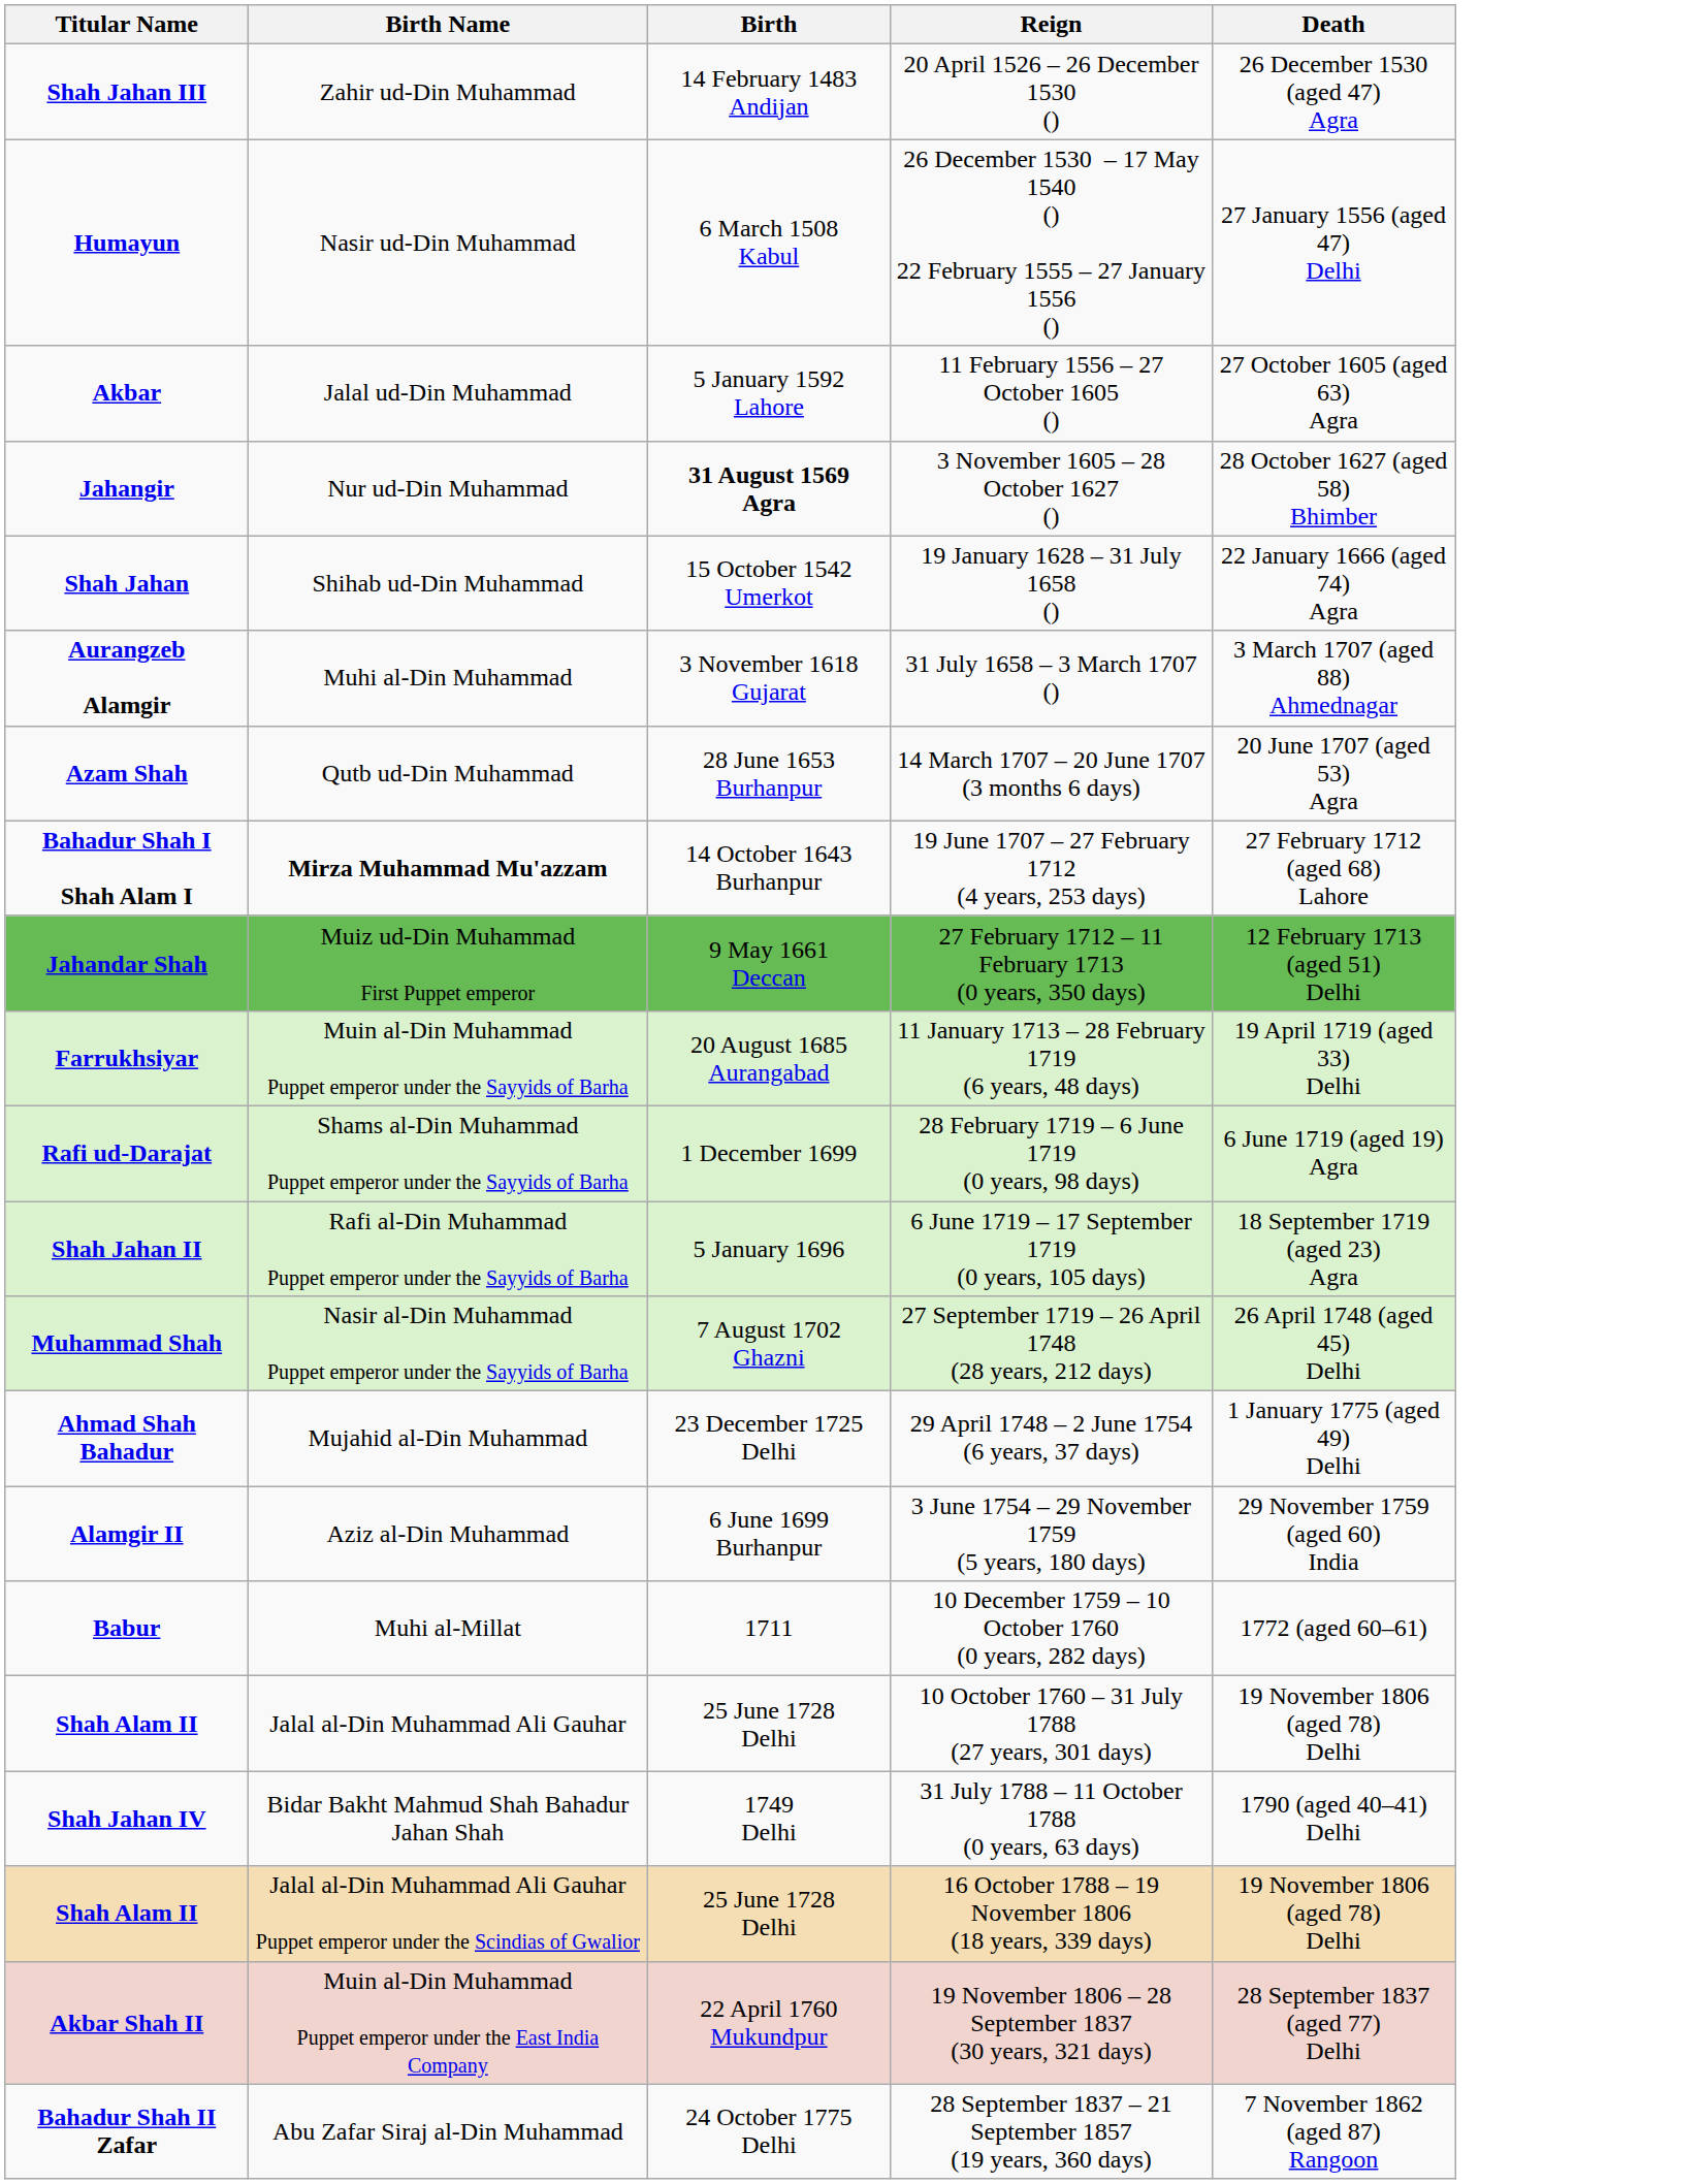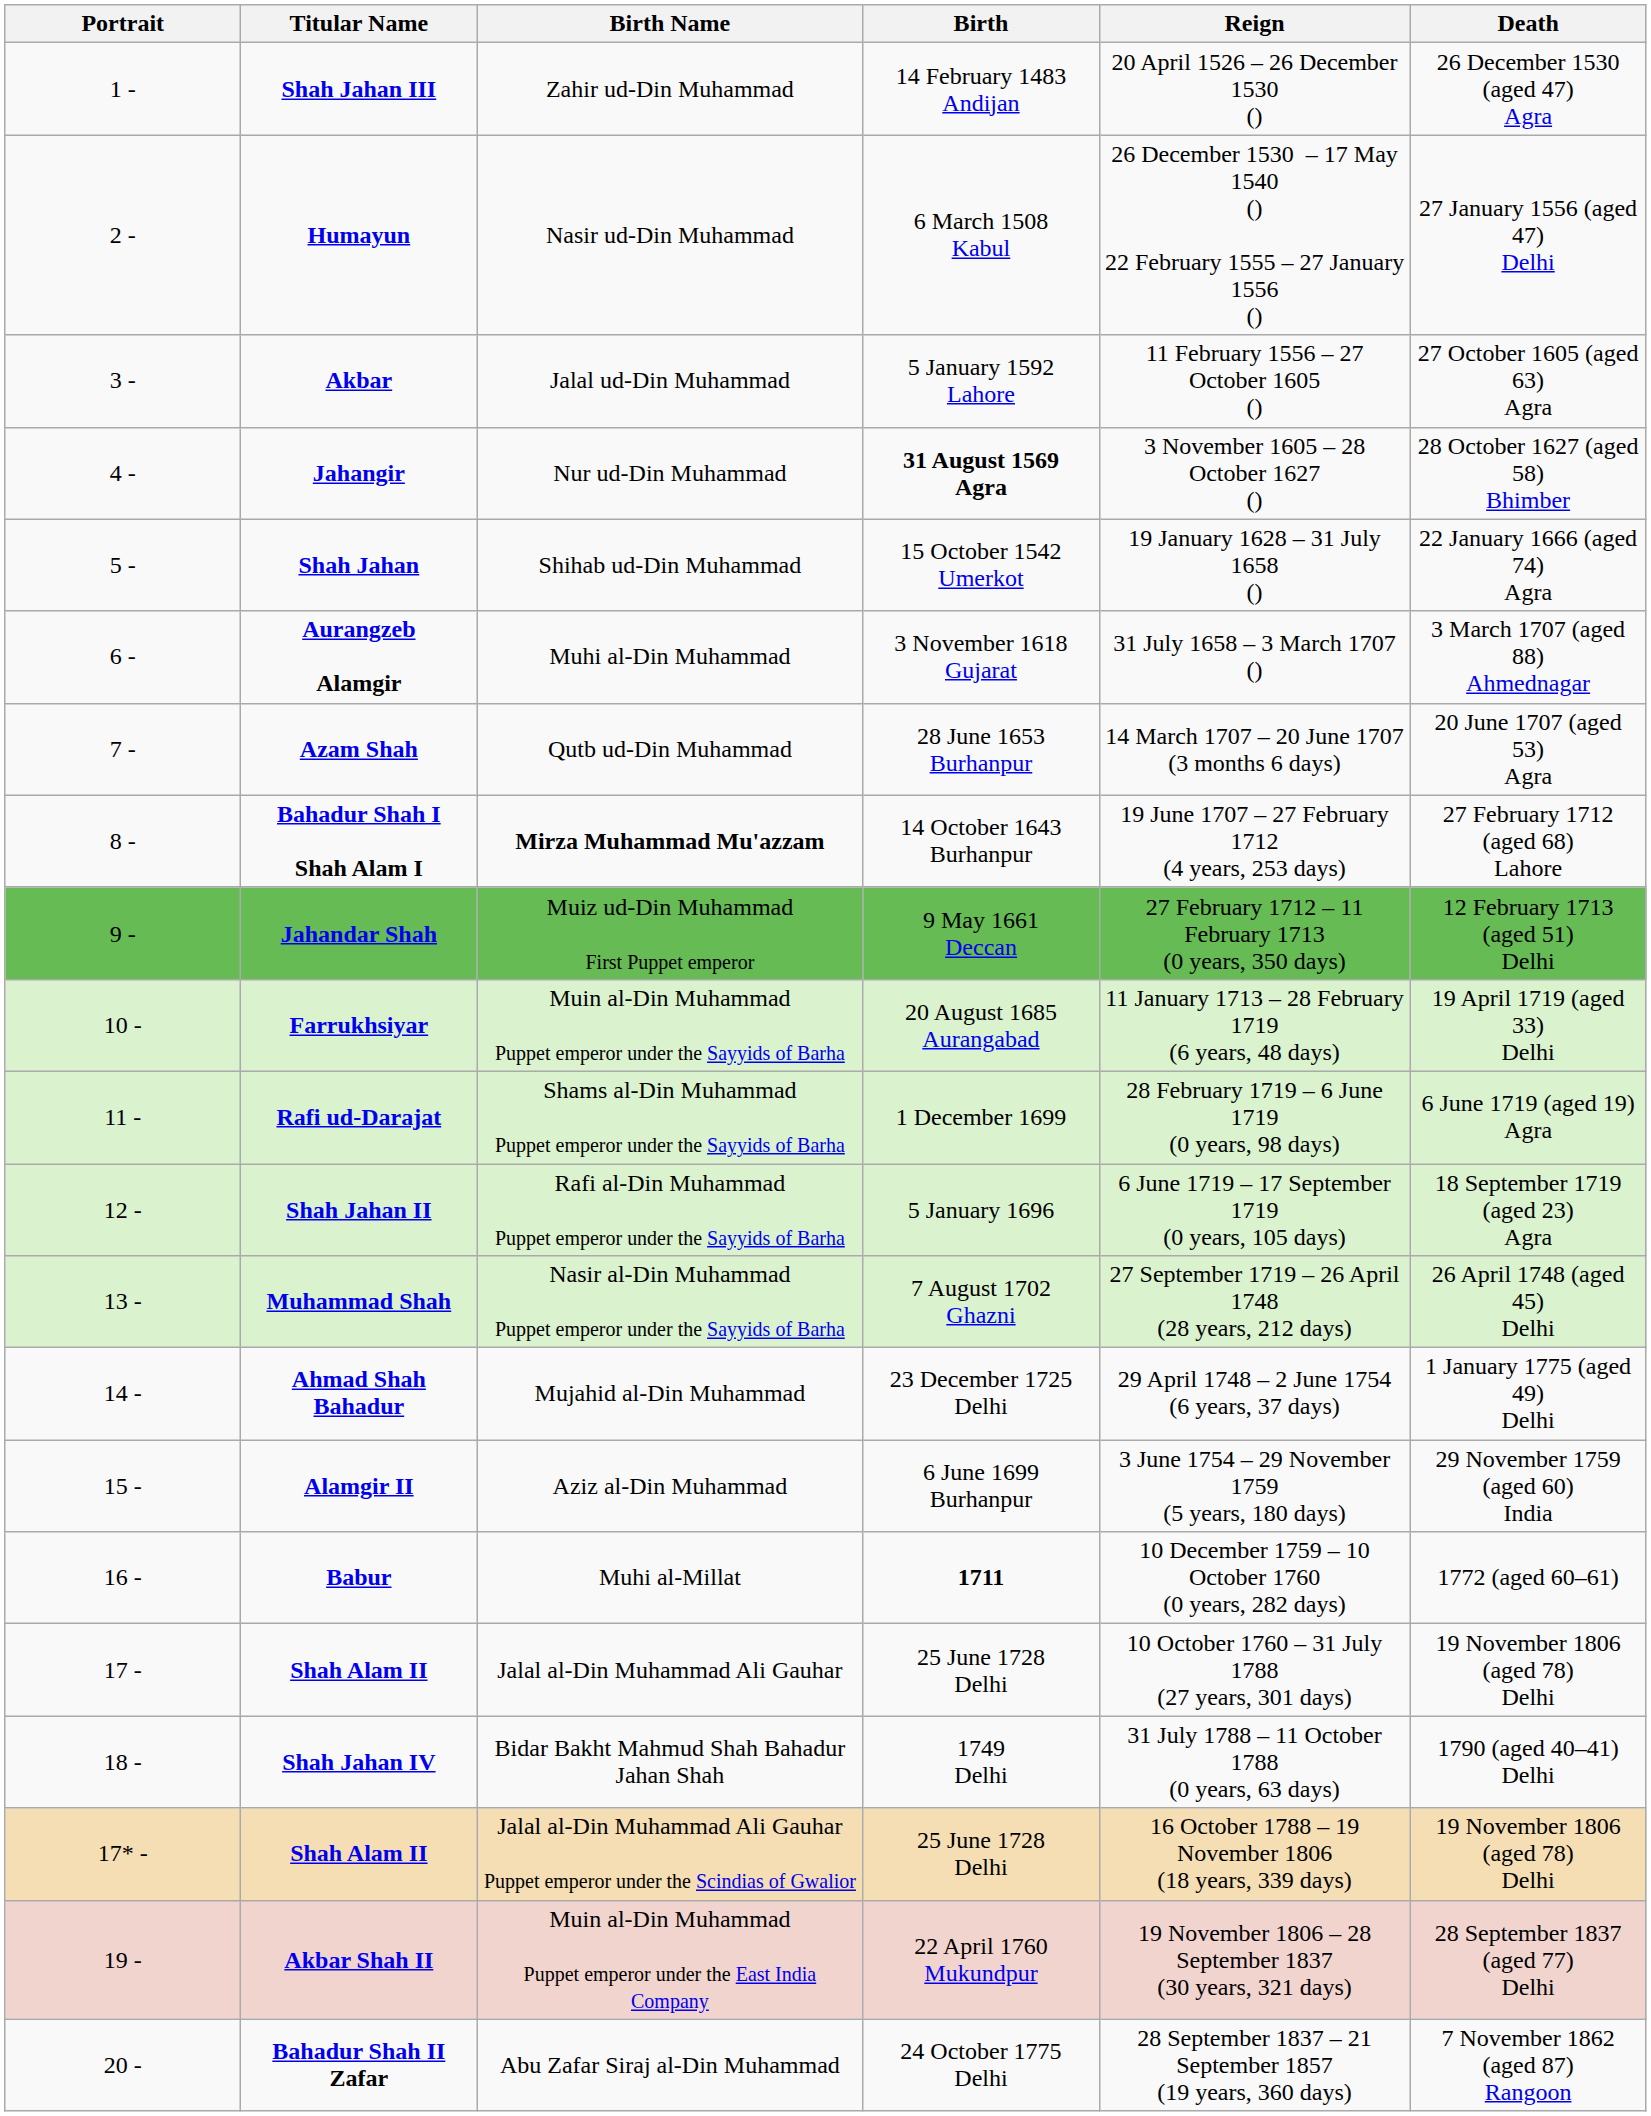 <table class="wikitable sortable">
 <tr>
+<th width="150">Portrait</th>
 <th width="150">Titular Name</th>
 <th width="250">Birth Name</th>
 <th width="150">Birth</th>
 <th width="200">Reign</th>
 <th width="150">Death</th>
 </tr>
 <tr>
+<td style="text-align:center;">1  -  </td>
 <td style="text-align:center;"><strong><a href='#'>Shah Jahan III</a><br></strong></td>
 <td style="text-align:center;">Zahir ud-Din Muhammad<br></td>
 <td style="text-align:center;">14 February 1483<br><a href='#'>Andijan</a></td>
 <td style="text-align:center;">20 April 1526 – 26 December 1530<br>()</td>
 <td style="text-align:center;">26 December 1530 (aged 47)<br><a href='#'>Agra</a></td>
 </tr>
 <tr>
+<td style="text-align:center;">2  -  </td>
 <td style="text-align:center;"><strong><a href='#'>Humayun</a><br></strong></td>
 <td style="text-align:center;">Nasir ud-Din Muhammad<br></td>
 <td style="text-align:center;">6 March 1508<br><a href='#'>Kabul</a></td>
 <td style="text-align:center;">26 December 1530  – 17 May 1540<br>()<br><br>22 February 1555 – 27 January 1556<br>()</td>
 <td style="text-align:center;">27 January 1556 (aged 47)<br><a href='#'>Delhi</a></td>
 </tr>
 <tr>
+<td style="text-align:center;">3  -  </td>
 <td style="text-align:center;"><strong><a href='#'>Akbar</a> <br></strong></td>
 <td style="text-align:center;">Jalal ud-Din Muhammad<br></td>
 <td style="text-align:center;">5 January 1592<br><a href='#'>Lahore</a></td>
 <td style="text-align:center;">11 February 1556 – 27 October 1605<br>()</td>
 <td style="text-align:center;">27 October 1605 (aged 63)<br>Agra</td>
 </tr>
 <tr>
+<td style="text-align:center;">4  -  </td>
 <td style="text-align:center;"><strong><a href='#'>Jahangir</a><br></strong></td>
 <td style="text-align:center;">Nur ud-Din Muhammad<br></td>
 <td style="text-align:center;"><strong>31 August 1569<br>Agra</strong></td>
 <td style="text-align:center;">3 November 1605 – 28 October 1627<br>()</td>
 <td style="text-align:center;">28 October 1627 (aged 58)<br><a href='#'>Bhimber</a></td>
 </tr>
 <tr>
+<td style="text-align:center;">5  -  </td>
 <td style="text-align:center;"><strong><a href='#'>Shah Jahan</a><br></strong></td>
 <td style="text-align:center;">Shihab ud-Din Muhammad<br></td>
 <td style="text-align:center;">15 October 1542<br><a href='#'>Umerkot</a></td>
 <td style="text-align:center;">19 January 1628 – 31 July 1658<br>()</td>
 <td style="text-align:center;">22 January 1666 (aged 74)<br>Agra</td>
 </tr>
 <tr>
+<td style="text-align:center;">6  -  </td>
 <td style="text-align:center;"><strong><a href='#'>Aurangzeb</a><br> </strong><br><strong>Alamgir<br></strong></td>
 <td style="text-align:center;">Muhi al-Din Muhammad <br></td>
 <td style="text-align:center;">3 November 1618<br><a href='#'>Gujarat</a></td>
 <td style="text-align:center;">31 July 1658 – 3 March 1707<br>()</td>
 <td style="text-align:center;">3 March 1707 (aged 88)<br><a href='#'>Ahmednagar</a></td>
 </tr>
 <tr>
+<td style="text-align:center;">7  -  </td>
 <td style="text-align:center;"><strong><a href='#'>Azam Shah</a><br></strong></td>
 <td style="text-align:center;">Qutb ud-Din Muhammad<br></td>
 <td style="text-align:center;">28 June 1653<br><a href='#'>Burhanpur</a></td>
 <td style="text-align:center;">14 March 1707 – 20 June 1707<br>(3 months 6 days)</td>
 <td style="text-align:center;">20 June 1707 (aged 53)<br>Agra</td>
 </tr>
 <tr>
+<td style="text-align:center;">8  -  </td>
 <td style="text-align:center;"><strong><a href='#'>Bahadur Shah I</a><br></strong><br><strong>Shah Alam I <br></strong></td>
 <td style="text-align:center;"><strong>Mirza Muhammad Mu'azzam</strong><br></td>
 <td style="text-align:center;">14 October 1643<br>Burhanpur</td>
 <td style="text-align:center;">19 June 1707 – 27 February 1712<br>(4 years, 253 days)</td>
 <td style="text-align:center;">27 February 1712 (aged 68)<br>Lahore</td>
 </tr>
 <tr bgcolor=#66BB55>
+<td style="text-align:center;">9  -  </td>
 <td style="text-align:center;"><strong><a href='#'>Jahandar Shah</a><br></strong></td>
 <td style="text-align:center;">Muiz ud-Din Muhammad <br> <br> <small> First Puppet emperor </small></td>
 <td style="text-align:center;">9 May 1661<br><a href='#'>Deccan</a></td>
 <td style="text-align:center;">27 February 1712 – 11 February 1713<br>(0 years, 350 days)</td>
 <td style="text-align:center;">12 February 1713 (aged 51)<br>Delhi</td>
 </tr>
 <tr bgcolor=#DAF2CE>
+<td style="text-align:center;">10  -  </td>
 <td style="text-align:center;"><strong><a href='#'>Farrukhsiyar</a><br></strong></td>
 <td style="text-align:center;">Muin al-Din Muhammad <br><br><small>Puppet emperor under the <a href='#'>Sayyids of Barha</a></small></td>
 <td style="text-align:center;">20 August 1685<br><a href='#'>Aurangabad</a></td>
 <td style="text-align:center;">11 January 1713 – 28 February 1719<br>(6 years, 48 days)</td>
 <td style="text-align:center;">19 April 1719 (aged 33)<br>Delhi</td>
 </tr>
 <tr bgcolor=#DAF2CE>
+<td style="text-align:center;">11  -  </td>
 <td style="text-align:center;"><strong><a href='#'>Rafi ud-Darajat</a><br></strong></td>
 <td style="text-align:center;">Shams al-Din Muhammad<br><br><small>Puppet emperor under the <a href='#'>Sayyids of Barha</a></small></td>
 <td style="text-align:center;">1 December 1699</td>
 <td style="text-align:center;">28 February 1719 – 6 June 1719<br>(0 years, 98 days)</td>
 <td style="text-align:center;">6 June 1719 (aged 19)<br>Agra</td>
 </tr>
 <tr bgcolor=#DAF2CE>
+<td style="text-align:center;">12  -  </td>
 <td style="text-align:center;"><strong><a href='#'>Shah Jahan II</a><br></strong></td>
 <td style="text-align:center;">Rafi al-Din Muhammad<br><br><small>Puppet emperor under the <a href='#'>Sayyids of Barha</a></small></td>
 <td style="text-align:center;">5 January 1696</td>
 <td style="text-align:center;">6 June 1719 – 17 September 1719<br>(0 years, 105 days)</td>
 <td style="text-align:center;">18 September 1719 (aged 23)<br>Agra</td>
 </tr>
 <tr bgcolor=#DAF2CE>
+<td style="text-align:center;">13  -  </td>
 <td style="text-align:center;"><strong><a href='#'>Muhammad Shah</a><br></strong></td>
 <td style="text-align:center;">Nasir al-Din Muhammad <br><br><small>Puppet emperor under the <a href='#'>Sayyids of Barha</a></small></td>
 <td style="text-align:center;">7 August 1702<br><a href='#'>Ghazni</a></td>
 <td style="text-align:center;">27 September 1719 – 26 April 1748<br>(28 years, 212 days)</td>
 <td style="text-align:center;">26 April 1748 (aged 45)<br>Delhi</td>
 </tr>
 <tr>
+<td style="text-align:center;">14  -  </td>
 <td style="text-align:center;"><strong><a href='#'>Ahmad Shah Bahadur</a><br></strong></td>
 <td style="text-align:center;">Mujahid al-Din Muhammad <br></td>
 <td style="text-align:center;">23 December 1725<br>Delhi</td>
 <td style="text-align:center;">29 April 1748 – 2 June 1754<br>(6 years, 37 days)</td>
 <td style="text-align:center">1 January 1775 (aged 49) <br>Delhi</td>
 </tr>
 <tr>
+<td style="text-align:center;">15  -  </td>
 <td style="text-align:center;"><strong><a href='#'>Alamgir II</a><br></strong></td>
 <td style="text-align:center;">Aziz al-Din Muhammad<br></td>
 <td style="text-align:center;">6 June 1699<br>Burhanpur</td>
 <td style="text-align:center;">3 June 1754 – 29 November 1759<br>(5 years, 180 days)</td>
 <td style="text-align:center;">29 November 1759 (aged 60)<br>India</td>
 </tr>
 <tr>
+<td style="text-align:center;">16  -  </td>
 <td style="text-align:center;"><strong><a href='#'>Babur</a><br></strong></td>
 <td style="text-align:center;">Muhi al-Millat <br></td>
-<td style="text-align:center;">1711</td>
+<td style="text-align:center;"><strong>1711</strong></td>
 <td style="text-align:center;">10 December 1759 – 10 October 1760<br>(0 years, 282 days)</td>
 <td style="text-align:center;">1772 (aged 60–61)</td>
 </tr>
 <tr>
+<td style="text-align:center;">17  -  </td>
 <td style="text-align:center;"><strong><a href='#'>Shah Alam II</a><br></strong></td>
 <td style="text-align:center;">Jalal al-Din Muhammad Ali Gauhar <br></td>
 <td style="text-align:center;">25 June 1728<br>Delhi</td>
 <td style="text-align:center;">10 October 1760 – 31 July 1788<br>(27 years, 301 days)</td>
 <td style="text-align:center;">19 November 1806 (aged 78)<br>Delhi</td>
 </tr>
 <tr>
+<td style="text-align:center;">18  -  </td>
 <td style="text-align:center;"><strong><a href='#'>Shah Jahan IV</a><br></strong></td>
 <td style="text-align:center;">Bidar Bakht Mahmud Shah Bahadur Jahan Shah<br></td>
 <td style="text-align:center;">1749<br>Delhi</td>
 <td style="text-align:center;">31 July 1788 – 11 October 1788<br>(0 years, 63 days)</td>
 <td style="text-align:center;">1790 (aged 40–41)<br>Delhi</td>
 </tr>
 <tr bgcolor="#F5DEB3">
+<td style="text-align:center;">17*  -  </td>
 <td style="text-align:center;"><strong><a href='#'>Shah Alam II</a><br></strong></td>
 <td style="text-align:center;">Jalal al-Din Muhammad Ali Gauhar <br><br><small>Puppet emperor under the <a href='#'>Scindias of Gwalior</a></small></td>
 <td style="text-align:center;">25 June 1728<br>Delhi</td>
 <td style="text-align:center;">16 October 1788 – 19 November 1806<br>(18 years, 339 days)</td>
 <td style="text-align:center;">19 November 1806 (aged 78)<br>Delhi</td>
 </tr>
 <tr bgcolor="#F2D4CE">
+<td style="text-align:center;">19  -  </td>
 <td style="text-align:center;"><strong><a href='#'>Akbar Shah II</a><br></strong></td>
 <td style="text-align:center;">Muin al-Din Muhammad <br><br><small>Puppet emperor under the <a href='#'>East India Company</a></small></td>
 <td style="text-align:center;">22 April 1760<br><a href='#'>Mukundpur</a></td>
 <td style="text-align:center;">19 November 1806 – 28 September 1837<br>(30 years, 321 days)</td>
 <td style="text-align:center;">28 September 1837 (aged 77)<br>Delhi</td>
 </tr>
 <tr>
+<td style="text-align:center;">20  -  </td>
 <td style="text-align:center;"><strong><a href='#'>Bahadur Shah II</a> Zafar<br></strong></td>
 <td style="text-align:center;">Abu Zafar Siraj al-Din Muhammad <br></td>
 <td style="text-align:center;">24 October 1775<br>Delhi</td>
 <td style="text-align:center;">28 September 1837 – 21 September 1857<br>(19 years, 360 days)</td>
 <td style="text-align:center;">7 November 1862 (aged 87)<br><a href='#'>Rangoon</a></td>
 </tr>
 </table>
